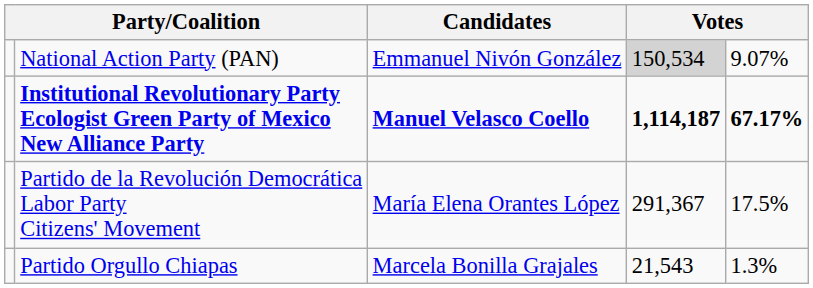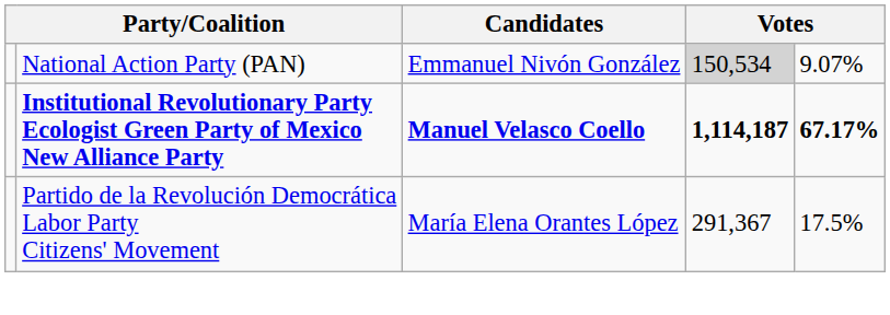 <table class="wikitable">
 <tr style="background:#efefef;">
 <th Colspan = 2><strong>Party/Coalition</strong></th>
 <th Colspan = 1><strong>Candidates</strong></th>
 <th Colspan =2><strong>Votes</strong></th>
 </tr>
 <tr>
 <td></td>
 <td><a href='#'>National Action Party</a> (PAN)</td>
 <td><a href='#'>Emmanuel Nivón González</a></td>
 <td style="background: lightgrey;">150,534</td>
 <td>9.07%</td>
 </tr>
 <tr>
 <td> </td>
 <td><strong><a href='#'>Institutional Revolutionary Party</a><br><a href='#'>Ecologist Green Party of Mexico</a><br><a href='#'>New Alliance Party</a></strong></td>
 <td><strong><a href='#'>Manuel Velasco Coello</a></strong></td>
 <td><strong>1,114,187</strong></td>
 <td><strong>67.17%</strong></td>
 </tr>
 <tr>
 <td>  </td>
 <td><a href='#'>Partido de la Revolución Democrática</a><br><a href='#'>Labor Party</a><br><a href='#'>Citizens' Movement</a></td>
 <td><a href='#'>María Elena Orantes López</a></td>
 <td>291,367</td>
 <td>17.5%</td>
 </tr>
-<tr>
-<td></td>
-<td><a href='#'>Partido Orgullo Chiapas</a></td>
-<td><a href='#'>Marcela Bonilla Grajales</a></td>
-<td>21,543</td>
-<td>1.3%</td>
-</tr>
 </table>
